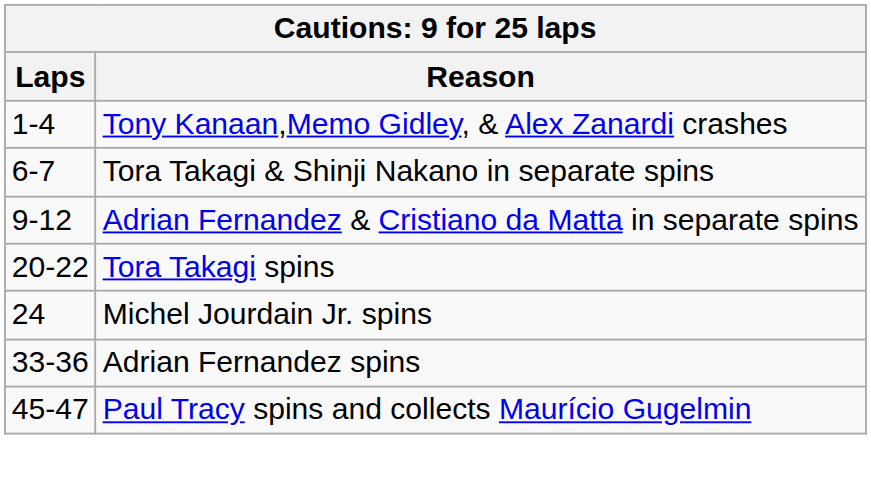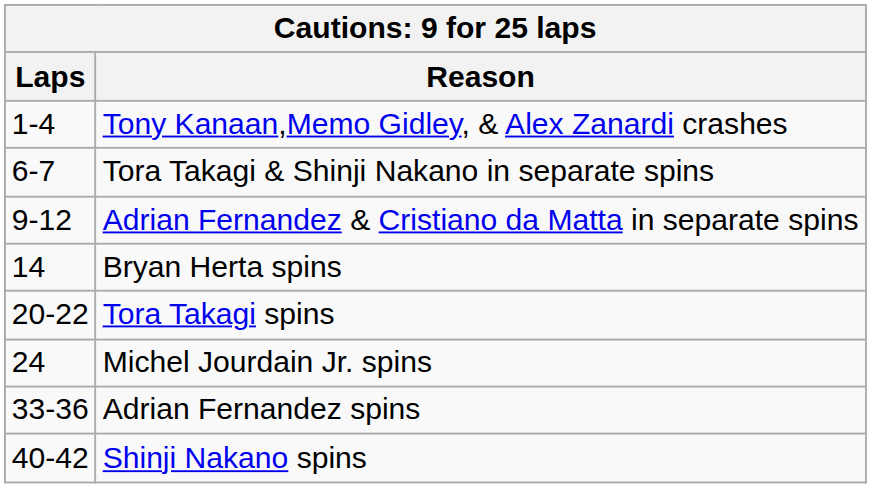 <table class="wikitable">
 <tr>
 <th colspan=2>Cautions: 9 for 25 laps </th>
 </tr>
 <tr>
 <th>Laps</th>
 <th>Reason</th>
 </tr>
 <tr>
 <td>1-4</td>
 <td><a href='#'>Tony Kanaan</a>,<a href='#'>Memo Gidley</a>, & <a href='#'>Alex Zanardi</a> crashes</td>
 </tr>
 <tr>
 <td>6-7</td>
 <td>Tora Takagi & Shinji Nakano in separate spins</td>
 </tr>
 <tr>
 <td>9-12</td>
 <td><a href='#'>Adrian Fernandez</a> & <a href='#'>Cristiano da Matta</a> in separate spins</td>
 </tr>
 <tr>
+<td>14</td>
+<td>Bryan Herta spins</td>
+</tr>
+<tr>
 <td>20-22</td>
 <td><a href='#'>Tora Takagi</a> spins</td>
 </tr>
 <tr>
 <td>24</td>
 <td>Michel Jourdain Jr. spins</td>
 </tr>
 <tr>
 <td>33-36</td>
 <td>Adrian Fernandez spins</td>
 </tr>
 <tr>
-<td>45-47</td>
-<td><a href='#'>Paul Tracy</a> spins and collects <a href='#'>Maurício Gugelmin</a></td>
+<td>40-42</td>
+<td><a href='#'>Shinji Nakano</a> spins</td>
 </tr>
 </table>
